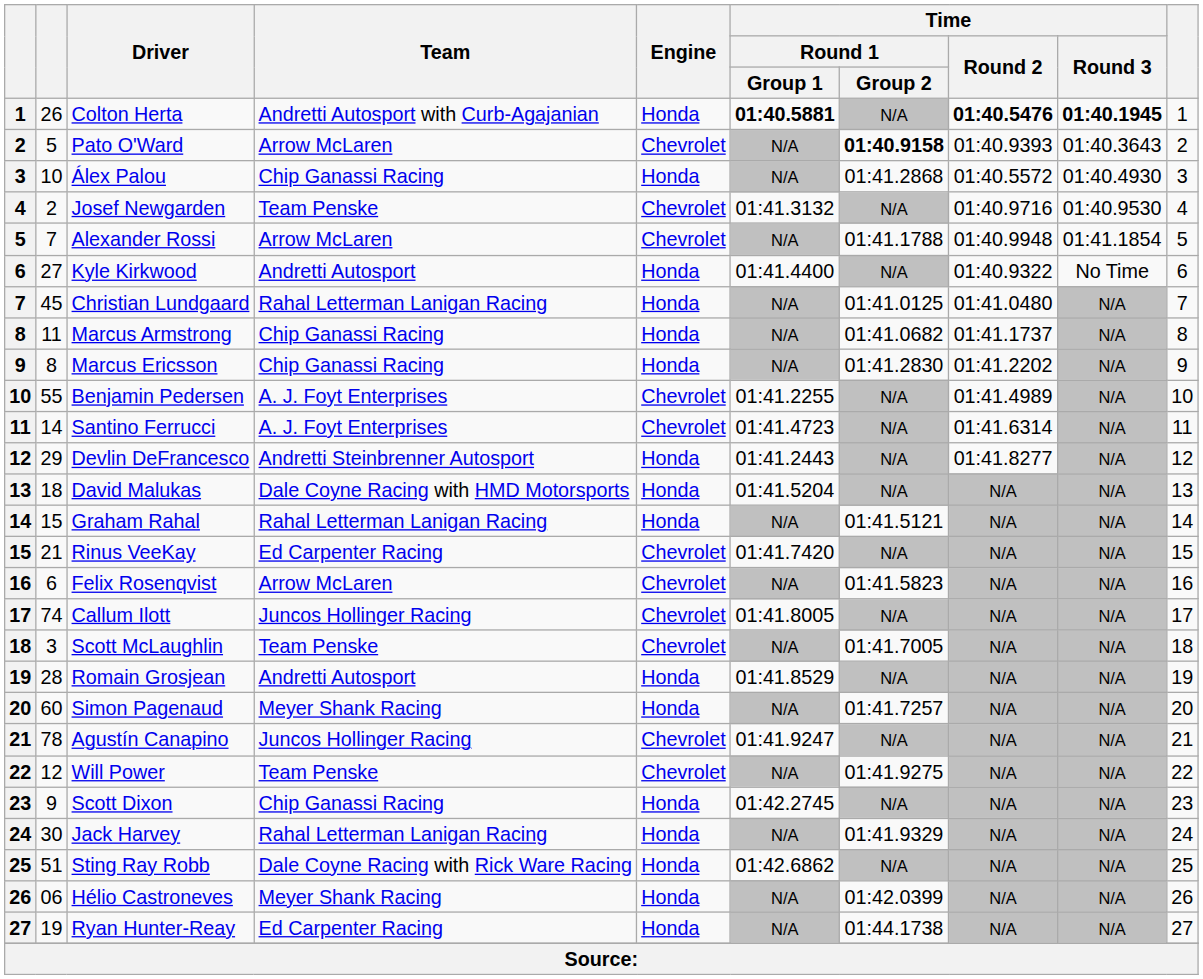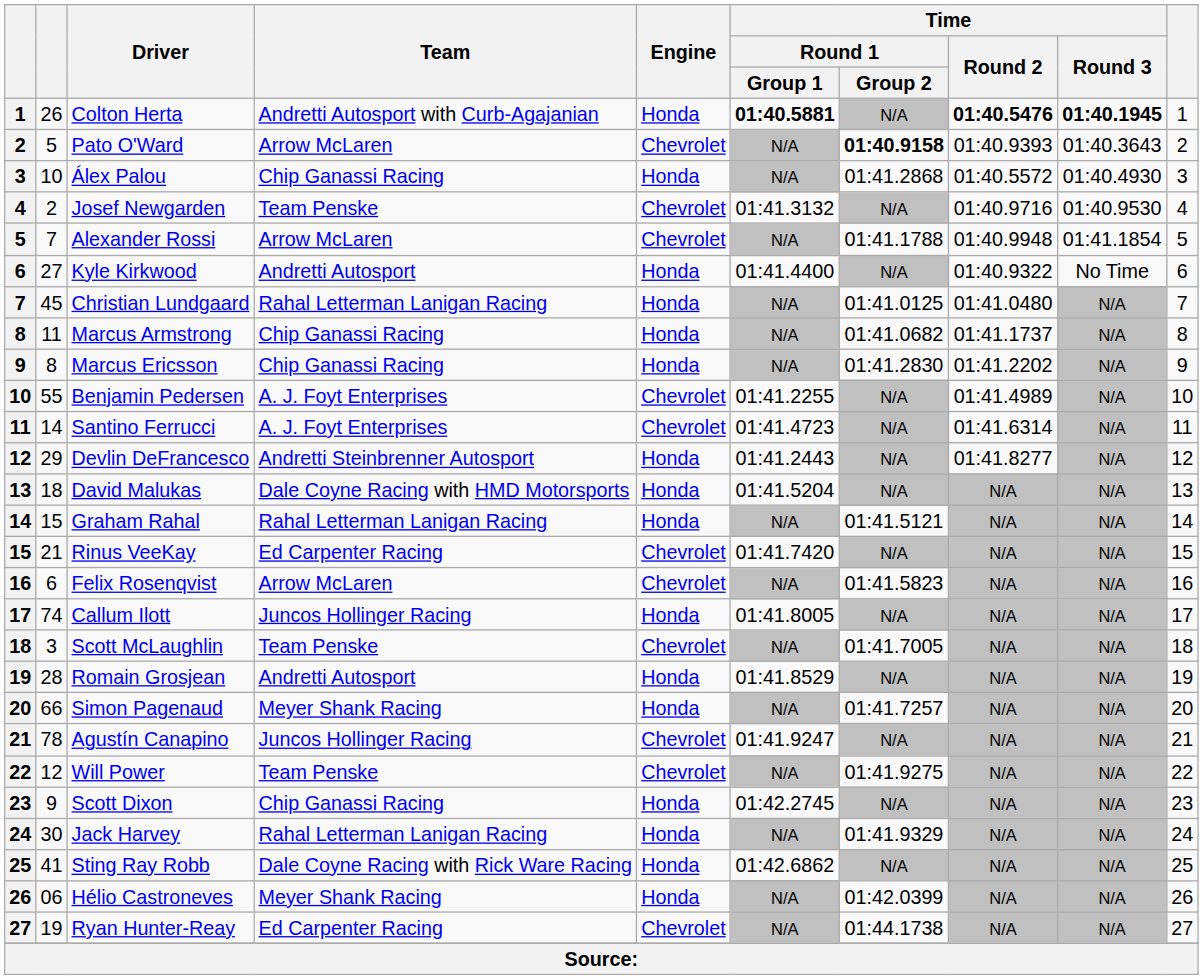 <table class="wikitable sortable" style="font-size: 95%;">
 <tr>
 <th rowspan="3"></th>
 <th rowspan="3"></th>
 <th rowspan="3">Driver</th>
 <th rowspan="3">Team</th>
 <th rowspan="3">Engine</th>
 <th colspan="4">Time</th>
 <th rowspan="3"></th>
 </tr>
 <tr>
 <th scope="col" colspan="2">Round 1</th>
 <th scope="col" rowspan="2">Round 2</th>
 <th scope="col" rowspan="2">Round 3</th>
 </tr>
 <tr>
 <th scope="col">Group 1</th>
 <th scope="col">Group 2</th>
 </tr>
 <tr>
 <th>1</th>
 <td align="center">26</td>
 <td> <a href='#'>Colton Herta</a></td>
 <td><a href='#'>Andretti Autosport</a> with <a href='#'>Curb-Agajanian</a></td>
 <td><a href='#'>Honda</a></td>
 <td align="center"><strong>01:40.5881</strong></td>
 <td style="background: silver" align="center" data-sort-value="2"><small>N/A</small></td>
 <td align="center"><strong>01:40.5476</strong></td>
 <td align="center"><strong>01:40.1945</strong></td>
 <td align="center">1</td>
 </tr>
 <tr>
 <th>2</th>
 <td align="center">5</td>
 <td> <a href='#'>Pato O'Ward</a></td>
 <td><a href='#'>Arrow McLaren</a></td>
 <td><a href='#'>Chevrolet</a></td>
 <td style="background: silver" align="center" data-sort-value="3"><small>N/A</small></td>
 <td align="center"><strong>01:40.9158</strong></td>
 <td align="center">01:40.9393</td>
 <td align="center">01:40.3643</td>
 <td align="center">2</td>
 </tr>
 <tr>
 <th>3</th>
 <td align="center">10</td>
 <td> <a href='#'>Álex Palou</a> <strong></strong></td>
 <td><a href='#'>Chip Ganassi Racing</a></td>
 <td><a href='#'>Honda</a></td>
 <td style="background: silver" align="center" data-sort-value="4"><small>N/A</small></td>
 <td align="center">01:41.2868</td>
 <td align="center">01:40.5572</td>
 <td align="center">01:40.4930</td>
 <td align="center">3</td>
 </tr>
 <tr>
 <th>4</th>
 <td align="center">2</td>
 <td> <a href='#'>Josef Newgarden</a> <strong></strong></td>
 <td><a href='#'>Team Penske</a></td>
 <td><a href='#'>Chevrolet</a></td>
 <td align="center">01:41.3132</td>
 <td style="background: silver" align="center" data-sort-value="5"><small>N/A</small></td>
 <td align="center">01:40.9716</td>
 <td align="center">01:40.9530</td>
 <td align="center">4</td>
 </tr>
 <tr>
 <th>5</th>
 <td align="center">7</td>
 <td> <a href='#'>Alexander Rossi</a> <strong></strong></td>
 <td><a href='#'>Arrow McLaren</a></td>
 <td><a href='#'>Chevrolet</a></td>
 <td style="background: silver" align="center" data-sort-value="6"><small>N/A</small></td>
 <td align="center">01:41.1788</td>
 <td align="center">01:40.9948</td>
 <td align="center">01:41.1854</td>
 <td align="center">5</td>
 </tr>
 <tr>
 <th>6</th>
 <td align="center">27</td>
 <td> <a href='#'>Kyle Kirkwood</a></td>
 <td><a href='#'>Andretti Autosport</a></td>
 <td><a href='#'>Honda</a></td>
 <td align="center">01:41.4400</td>
 <td style="background: silver" align="center" data-sort-value="7"><small>N/A</small></td>
 <td align="center">01:40.9322</td>
 <td align="center">No Time</td>
 <td align="center">6</td>
 </tr>
 <tr>
 <th>7</th>
 <td align="center">45</td>
 <td> <a href='#'>Christian Lundgaard</a></td>
 <td><a href='#'>Rahal Letterman Lanigan Racing</a></td>
 <td><a href='#'>Honda</a></td>
 <td style="background: silver" align="center" data-sort-value="8"><small>N/A</small></td>
 <td align="center">01:41.0125</td>
 <td align="center">01:41.0480</td>
 <td style="background: silver" align="center" data-sort-value="8"><small>N/A</small></td>
 <td align="center">7</td>
 </tr>
 <tr>
 <th>8</th>
 <td align="center">11</td>
 <td> <a href='#'>Marcus Armstrong</a> <strong></strong></td>
 <td><a href='#'>Chip Ganassi Racing</a></td>
 <td><a href='#'>Honda</a></td>
 <td style="background: silver" align="center" data-sort-value="9"><small>N/A</small></td>
 <td align="center">01:41.0682</td>
 <td align="center">01:41.1737</td>
 <td style="background: silver" align="center" data-sort-value="9"><small>N/A</small></td>
 <td align="center">8</td>
 </tr>
 <tr>
 <th>9</th>
 <td align="center">8</td>
 <td> <a href='#'>Marcus Ericsson</a></td>
 <td><a href='#'>Chip Ganassi Racing</a></td>
 <td><a href='#'>Honda</a></td>
 <td style="background: silver" align="center" data-sort-value="10"><small>N/A</small></td>
 <td align="center">01:41.2830</td>
 <td align="center">01:41.2202</td>
 <td style="background: silver" align="center" data-sort-value="10"><small>N/A</small></td>
 <td align="center">9</td>
 </tr>
 <tr>
 <th>10</th>
 <td align="center">55</td>
 <td> <a href='#'>Benjamin Pedersen</a> <strong></strong></td>
 <td><a href='#'>A. J. Foyt Enterprises</a></td>
 <td><a href='#'>Chevrolet</a></td>
 <td align="center">01:41.2255</td>
 <td style="background: silver" align="center" data-sort-value="11"><small>N/A</small></td>
 <td align="center">01:41.4989</td>
 <td style="background: silver" align="center" data-sort-value="11"><small>N/A</small></td>
 <td align="center">10</td>
 </tr>
 <tr>
 <th>11</th>
 <td align="center">14</td>
 <td> <a href='#'>Santino Ferrucci</a></td>
 <td><a href='#'>A. J. Foyt Enterprises</a></td>
 <td><a href='#'>Chevrolet</a></td>
 <td align="center">01:41.4723</td>
 <td style="background: silver" align="center" data-sort-value="12"><small>N/A</small></td>
 <td align="center">01:41.6314</td>
 <td style="background: silver" align="center" data-sort-value="12"><small>N/A</small></td>
 <td align="center">11</td>
 </tr>
 <tr>
 <th>12</th>
 <td align="center">29</td>
 <td> <a href='#'>Devlin DeFrancesco</a></td>
 <td><a href='#'>Andretti Steinbrenner Autosport</a></td>
 <td><a href='#'>Honda</a></td>
 <td align="center">01:41.2443</td>
 <td style="background: silver" align="center" data-sort-value="13"><small>N/A</small></td>
 <td align="center">01:41.8277</td>
 <td style="background: silver" align="center" data-sort-value="13"><small>N/A</small></td>
 <td align="center">12</td>
 </tr>
 <tr>
 <th>13</th>
 <td align="center">18</td>
 <td> <a href='#'>David Malukas</a></td>
 <td><a href='#'>Dale Coyne Racing</a> with <a href='#'>HMD Motorsports</a></td>
 <td><a href='#'>Honda</a></td>
 <td align="center">01:41.5204</td>
 <td style="background: silver" align="center" data-sort-value="14"><small>N/A</small></td>
 <td style="background: silver" align="center" data-sort-value="14"><small>N/A</small></td>
 <td style="background: silver" align="center" data-sort-value="14"><small>N/A</small></td>
 <td align="center">13</td>
 </tr>
 <tr>
 <th>14</th>
 <td align="center">15</td>
 <td> <a href='#'>Graham Rahal</a></td>
 <td><a href='#'>Rahal Letterman Lanigan Racing</a></td>
 <td><a href='#'>Honda</a></td>
 <td style="background: silver" align="center" data-sort-value="15"><small>N/A</small></td>
 <td align="center">01:41.5121</td>
 <td style="background: silver" align="center" data-sort-value="15"><small>N/A</small></td>
 <td style="background: silver" align="center" data-sort-value="15"><small>N/A</small></td>
 <td align="center">14</td>
 </tr>
 <tr>
 <th>15</th>
 <td align="center">21</td>
 <td> <a href='#'>Rinus VeeKay</a></td>
 <td><a href='#'>Ed Carpenter Racing</a></td>
 <td><a href='#'>Chevrolet</a></td>
 <td align="center">01:41.7420</td>
 <td style="background: silver" align="center" data-sort-value="16"><small>N/A</small></td>
 <td style="background: silver" align="center" data-sort-value="16"><small>N/A</small></td>
 <td style="background: silver" align="center" data-sort-value="16"><small>N/A</small></td>
 <td align="center">15</td>
 </tr>
 <tr>
 <th>16</th>
 <td align="center">6</td>
 <td> <a href='#'>Felix Rosenqvist</a> <strong></strong></td>
 <td><a href='#'>Arrow McLaren</a></td>
 <td><a href='#'>Chevrolet</a></td>
 <td style="background: silver" align="center" data-sort-value="17"><small>N/A</small></td>
 <td align="center">01:41.5823</td>
 <td style="background: silver" align="center" data-sort-value="17"><small>N/A</small></td>
 <td style="background: silver" align="center" data-sort-value="17"><small>N/A</small></td>
 <td align="center">16</td>
 </tr>
 <tr>
 <th>17</th>
 <td align="center">74</td>
 <td> <a href='#'>Callum Ilott</a></td>
 <td><a href='#'>Juncos Hollinger Racing</a></td>
-<td><a href='#'>Chevrolet</a></td>
+<td><a href='#'>Honda</a></td>
 <td align="center">01:41.8005</td>
 <td style="background: silver" align="center" data-sort-value="18"><small>N/A</small></td>
 <td style="background: silver" align="center" data-sort-value="18"><small>N/A</small></td>
 <td style="background: silver" align="center" data-sort-value="18"><small>N/A</small></td>
 <td align="center">17</td>
 </tr>
 <tr>
 <th>18</th>
 <td align="center">3</td>
 <td> <a href='#'>Scott McLaughlin</a></td>
 <td><a href='#'>Team Penske</a></td>
 <td><a href='#'>Chevrolet</a></td>
 <td style="background: silver" align="center" data-sort-value="19"><small>N/A</small></td>
 <td align="center">01:41.7005</td>
 <td style="background: silver" align="center" data-sort-value="19"><small>N/A</small></td>
 <td style="background: silver" align="center" data-sort-value="19"><small>N/A</small></td>
 <td align="center">18</td>
 </tr>
 <tr>
 <th>19</th>
 <td align="center">28</td>
 <td> <a href='#'>Romain Grosjean</a></td>
 <td><a href='#'>Andretti Autosport</a></td>
 <td><a href='#'>Honda</a></td>
 <td align="center">01:41.8529</td>
 <td style="background: silver" align="center" data-sort-value="20"><small>N/A</small></td>
 <td style="background: silver" align="center" data-sort-value="20"><small>N/A</small></td>
 <td style="background: silver" align="center" data-sort-value="20"><small>N/A</small></td>
 <td align="center">19</td>
 </tr>
 <tr>
 <th>20</th>
-<td align="center">60</td>
+<td align="center">66</td>
 <td> <a href='#'>Simon Pagenaud</a></td>
 <td><a href='#'>Meyer Shank Racing</a></td>
 <td><a href='#'>Honda</a></td>
 <td style="background: silver" align="center" data-sort-value="21"><small>N/A</small></td>
 <td align="center">01:41.7257</td>
 <td style="background: silver" align="center" data-sort-value="21"><small>N/A</small></td>
 <td style="background: silver" align="center" data-sort-value="21"><small>N/A</small></td>
 <td align="center">20</td>
 </tr>
 <tr>
 <th>21</th>
 <td align="center">78</td>
 <td> <a href='#'>Agustín Canapino</a> <strong></strong></td>
 <td><a href='#'>Juncos Hollinger Racing</a></td>
 <td><a href='#'>Chevrolet</a></td>
 <td align="center">01:41.9247</td>
 <td style="background: silver" align="center" data-sort-value="22"><small>N/A</small></td>
 <td style="background: silver" align="center" data-sort-value="22"><small>N/A</small></td>
 <td style="background: silver" align="center" data-sort-value="22"><small>N/A</small></td>
 <td align="center">21</td>
 </tr>
 <tr>
 <th>22</th>
 <td align="center">12</td>
 <td> <a href='#'>Will Power</a> <strong></strong></td>
 <td><a href='#'>Team Penske</a></td>
 <td><a href='#'>Chevrolet</a></td>
 <td style="background: silver" align="center" data-sort-value="23"><small>N/A</small></td>
 <td align="center">01:41.9275</td>
 <td style="background: silver" align="center" data-sort-value="23"><small>N/A</small></td>
 <td style="background: silver" align="center" data-sort-value="23"><small>N/A</small></td>
 <td align="center">22</td>
 </tr>
 <tr>
 <th>23</th>
 <td align="center">9</td>
 <td> <a href='#'>Scott Dixon</a> <strong></strong></td>
 <td><a href='#'>Chip Ganassi Racing</a></td>
 <td><a href='#'>Honda</a></td>
 <td align="center">01:42.2745</td>
 <td style="background: silver" align="center" data-sort-value="24"><small>N/A</small></td>
 <td style="background: silver" align="center" data-sort-value="24"><small>N/A</small></td>
 <td style="background: silver" align="center" data-sort-value="24"><small>N/A</small></td>
 <td align="center">23</td>
 </tr>
 <tr>
 <th>24</th>
 <td align="center">30</td>
 <td> <a href='#'>Jack Harvey</a></td>
 <td><a href='#'>Rahal Letterman Lanigan Racing</a></td>
 <td><a href='#'>Honda</a></td>
 <td style="background: silver" align="center" data-sort-value="25"><small>N/A</small></td>
 <td align="center">01:41.9329</td>
 <td style="background: silver" align="center" data-sort-value="25"><small>N/A</small></td>
 <td style="background: silver" align="center" data-sort-value="25"><small>N/A</small></td>
 <td align="center">24</td>
 </tr>
 <tr>
 <th>25</th>
-<td align="center">51</td>
+<td align="center">41</td>
 <td> <a href='#'>Sting Ray Robb</a> <strong></strong></td>
 <td><a href='#'>Dale Coyne Racing</a> with <a href='#'>Rick Ware Racing</a></td>
 <td><a href='#'>Honda</a></td>
 <td align="center">01:42.6862</td>
 <td style="background: silver" align="center" data-sort-value="26"><small>N/A</small></td>
 <td style="background: silver" align="center" data-sort-value="26"><small>N/A</small></td>
 <td style="background: silver" align="center" data-sort-value="26"><small>N/A</small></td>
 <td align="center">25</td>
 </tr>
 <tr>
 <th>26</th>
 <td align="center">06</td>
 <td> <a href='#'>Hélio Castroneves</a></td>
 <td><a href='#'>Meyer Shank Racing</a></td>
 <td><a href='#'>Honda</a></td>
 <td style="background: silver" align="center" data-sort-value="27"><small>N/A</small></td>
 <td align="center">01:42.0399</td>
 <td style="background: silver" align="center" data-sort-value="27"><small>N/A</small></td>
 <td style="background: silver" align="center" data-sort-value="27"><small>N/A</small></td>
 <td align="center">26</td>
 </tr>
 <tr>
 <th>27</th>
 <td align="center">19</td>
 <td> <a href='#'>Ryan Hunter-Reay</a></td>
 <td><a href='#'>Ed Carpenter Racing</a></td>
-<td><a href='#'>Honda</a></td>
+<td><a href='#'>Chevrolet</a></td>
 <td style="background: silver" align="center" data-sort-value="28"><small>N/A</small></td>
 <td align="center">01:44.1738</td>
 <td style="background: silver" align="center" data-sort-value="28"><small>N/A</small></td>
 <td style="background: silver" align="center" data-sort-value="28"><small>N/A</small></td>
 <td align="center">27</td>
 </tr>
 <tr>
 </tr>
 <tr class="sortbottom">
 <th colspan="10">Source:</th>
 </tr>
 </table>
